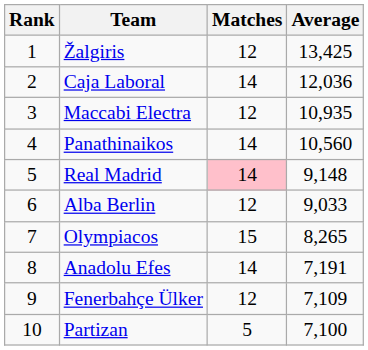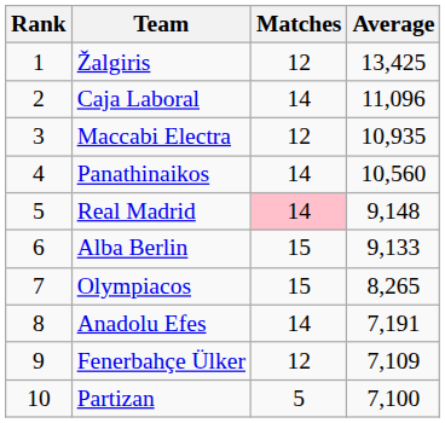 <table class="wikitable" style="text-align:center">
 <tr>
 <th>Rank</th>
 <th>Team</th>
 <th>Matches</th>
 <th>Average</th>
 </tr>
 <tr>
 <td align="centre">1</td>
 <td align="left"> <a href='#'>Žalgiris</a></td>
 <td align="centre">12</td>
 <td align="centre">13,425</td>
 </tr>
 <tr>
 <td align="centre">2</td>
 <td align="left"> <a href='#'>Caja Laboral</a></td>
 <td align="centre">14</td>
-<td align="centre">12,036</td>
+<td align="centre">11,096</td>
 </tr>
 <tr>
 <td align="centre">3</td>
 <td align="left"> <a href='#'>Maccabi Electra</a></td>
 <td align="centre">12</td>
 <td align="centre">10,935</td>
 </tr>
 <tr>
 <td align="centre">4</td>
 <td align="left"> <a href='#'>Panathinaikos</a></td>
 <td align="centre">14</td>
 <td align="centre">10,560</td>
 </tr>
 <tr>
 <td align="centre">5</td>
 <td align="left"> <a href='#'>Real Madrid</a></td>
 <td align="centre" style="background: pink;">14</td>
 <td align="centre">9,148</td>
 </tr>
 <tr>
 <td align="centre">6</td>
 <td align="left"> <a href='#'>Alba Berlin</a></td>
-<td align="centre">12</td>
-<td align="centre">9,033</td>
+<td align="centre">15</td>
+<td align="centre">9,133</td>
 </tr>
 <tr>
 <td align="centre">7</td>
 <td align="left"> <a href='#'>Olympiacos</a></td>
 <td align="centre">15</td>
 <td align="centre">8,265</td>
 </tr>
 <tr>
 <td align="centre">8</td>
 <td align="left"> <a href='#'>Anadolu Efes</a></td>
 <td align="centre">14</td>
 <td align="centre">7,191</td>
 </tr>
 <tr>
 <td align="centre">9</td>
 <td align="left"> <a href='#'>Fenerbahçe Ülker</a></td>
 <td align="centre">12</td>
 <td align="centre">7,109</td>
 </tr>
 <tr>
 <td align="centre">10</td>
 <td align="left"> <a href='#'>Partizan</a></td>
 <td align="centre">5</td>
 <td align="centre">7,100</td>
 </tr>
 </table>
